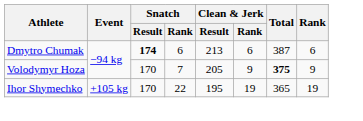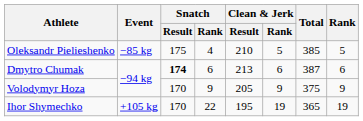 <table class="wikitable" style="font-size:90%">
 <tr>
 <th rowspan="2">Athlete</th>
 <th rowspan="2">Event</th>
 <th colspan="2">Snatch</th>
 <th colspan="2">Clean & Jerk</th>
 <th rowspan="2">Total</th>
 <th rowspan="2">Rank</th>
 </tr>
 <tr style="font-size:95%">
 <th>Result</th>
 <th>Rank</th>
 <th>Result</th>
 <th>Rank</th>
 </tr>
 <tr align=center>
+<td align=left><a href='#'>Oleksandr Pielieshenko</a></td>
+<td align=left><a href='#'>−85 kg</a></td>
+<td>175</td>
+<td>4</td>
+<td>210</td>
+<td>5</td>
+<td>385</td>
+<td>5</td>
+</tr>
+<tr align=center>
 <td align=left><a href='#'>Dmytro Chumak</a></td>
 <td align=left rowspan=2><a href='#'>−94 kg</a></td>
 <td><strong>174</strong></td>
 <td>6</td>
 <td>213</td>
 <td>6</td>
 <td>387</td>
 <td>6</td>
 </tr>
 <tr align=center>
 <td align=left><a href='#'>Volodymyr Hoza</a></td>
 <td>170</td>
-<td>7</td>
+<td>9</td>
 <td>205</td>
 <td>9</td>
-<td><strong>375</strong></td>
+<td>375</td>
 <td>9</td>
 </tr>
 <tr align=center>
 <td align=left><a href='#'>Ihor Shymechko</a></td>
 <td align=left><a href='#'>+105 kg</a></td>
 <td>170</td>
 <td>22</td>
 <td>195</td>
 <td>19</td>
 <td>365</td>
 <td>19</td>
 </tr>
 </table>
